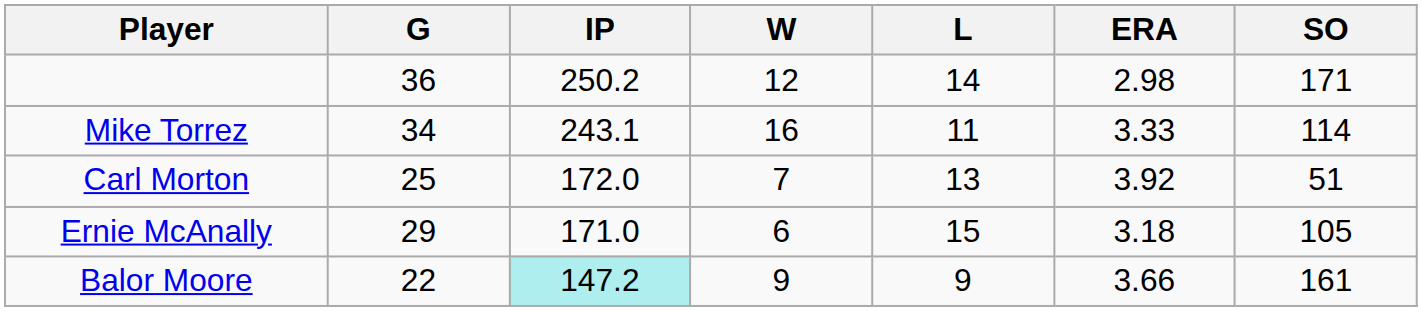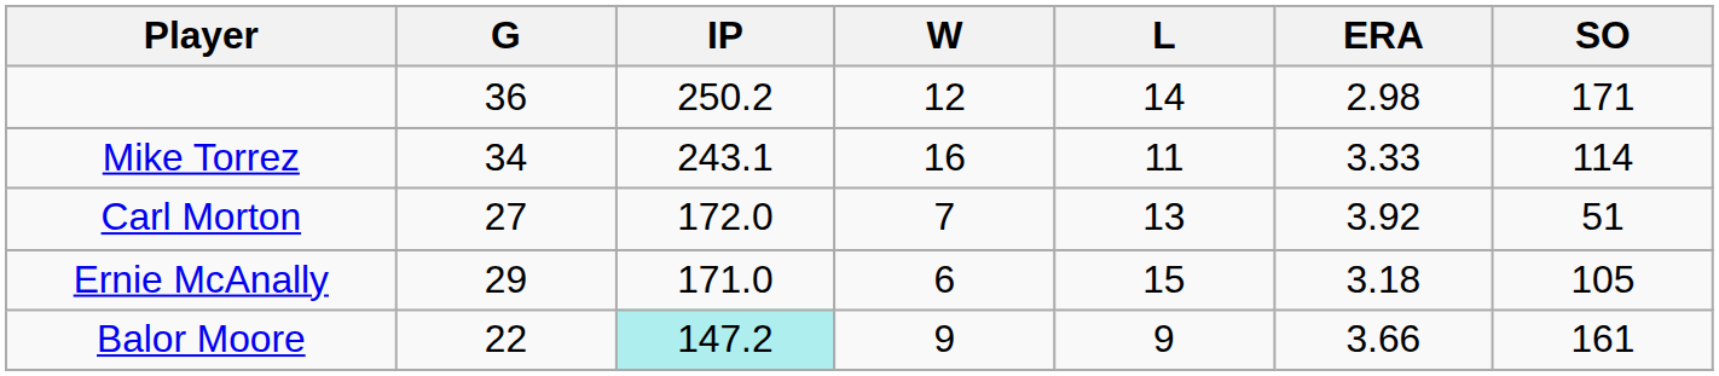 <table class="wikitable sortable">
 <tr>
 <th bgcolor="#DDDDFF" width="16%">Player</th>
 <th bgcolor="#DDDDFF" width="9%">G</th>
 <th bgcolor="#DDDDFF" width="9%">IP</th>
 <th bgcolor="#DDDDFF" width="9%">W</th>
 <th bgcolor="#DDDDFF" width="9%">L</th>
 <th bgcolor="#DDDDFF" width="9%">ERA</th>
 <th bgcolor="#DDDDFF" width="9%">SO</th>
 </tr>
 <tr align="center">
 <td></td>
 <td>36</td>
 <td>250.2</td>
 <td>12</td>
 <td>14</td>
 <td>2.98</td>
 <td>171</td>
 </tr>
 <tr align="center">
 <td><a href='#'>Mike Torrez</a></td>
 <td>34</td>
 <td>243.1</td>
 <td>16</td>
 <td>11</td>
 <td>3.33</td>
 <td>114</td>
 </tr>
 <tr align=center>
 <td><a href='#'>Carl Morton</a></td>
-<td>25</td>
+<td>27</td>
 <td>172.0</td>
 <td>7</td>
 <td>13</td>
 <td>3.92</td>
 <td>51</td>
 </tr>
 <tr align=center>
 <td><a href='#'>Ernie McAnally</a></td>
 <td>29</td>
 <td>171.0</td>
 <td>6</td>
 <td>15</td>
 <td>3.18</td>
 <td>105</td>
 </tr>
 <tr align=center>
 <td><a href='#'>Balor Moore</a></td>
 <td>22</td>
 <td style="background: paleturquoise;">147.2</td>
 <td>9</td>
 <td>9</td>
 <td>3.66</td>
 <td>161</td>
 </tr>
 </table>
